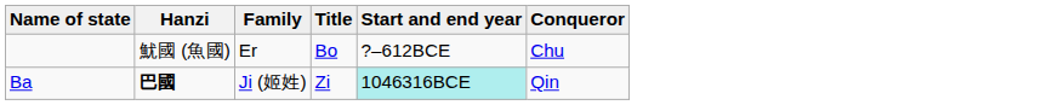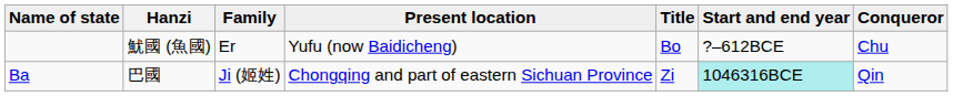 <table class="wikitable">
 <tr>
 <th style="background:#efefef;">Name of state</th>
 <th>Hanzi</th>
 <th style="background:#efefef;">Family</th>
+<th style="background:#efefef;">Present location</th>
 <th style="background:#efefef;">Title</th>
 <th style="background:#efefef;">Start and end year</th>
 <th style="background:#efefef;">Conqueror</th>
 </tr>
 <tr ---->
 <td></td>
 <td>魷國 (魚國)</td>
 <td>Er</td>
+<td>Yufu (now <a href='#'>Baidicheng</a>)</td>
 <td><a href='#'>Bo</a></td>
 <td>?–612BCE</td>
 <td><a href='#'>Chu</a></td>
 </tr>
 <tr ---->
 <td><a href='#'>Ba</a></td>
-<td><strong>巴國</strong></td>
+<td>巴國</td>
 <td><a href='#'>Ji</a> (姬姓)</td>
+<td><a href='#'>Chongqing</a> and part of eastern <a href='#'>Sichuan Province</a></td>
 <td><a href='#'>Zi</a></td>
 <td style="background: paleturquoise;">1046316BCE</td>
 <td><a href='#'>Qin</a></td>
 </tr>
 </table>
